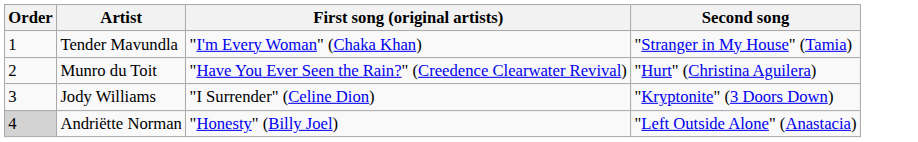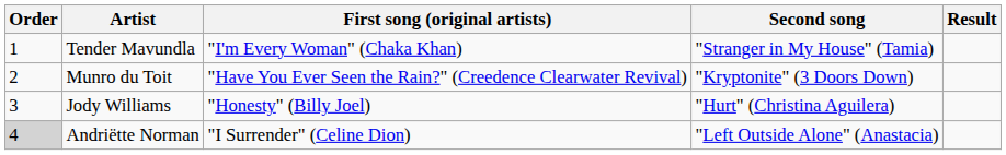 <table class=wikitable>
 <tr>
 <th>Order</th>
 <th>Artist</th>
 <th>First song (original artists)</th>
 <th>Second song</th>
+<th>Result</th>
 </tr>
 <tr>
 <td>1</td>
 <td>Tender Mavundla</td>
 <td>"<a href='#'>I'm Every Woman</a>" (<a href='#'>Chaka Khan</a>)</td>
 <td>"<a href='#'>Stranger in My House</a>" (<a href='#'>Tamia</a>)</td>
+<td></td>
 </tr>
 <tr>
 <td>2</td>
 <td>Munro du Toit</td>
 <td>"<a href='#'>Have You Ever Seen the Rain?</a>" (<a href='#'>Creedence Clearwater Revival</a>)</td>
-<td>"<a href='#'>Hurt</a>" (<a href='#'>Christina Aguilera</a>)</td>
+<td>"<a href='#'>Kryptonite</a>" (<a href='#'>3 Doors Down</a>)</td>
+<td></td>
 </tr>
 <tr>
 <td>3</td>
 <td>Jody Williams</td>
-<td>"I Surrender" (<a href='#'>Celine Dion</a>)</td>
-<td>"<a href='#'>Kryptonite</a>" (<a href='#'>3 Doors Down</a>)</td>
+<td>"<a href='#'>Honesty</a>" (<a href='#'>Billy Joel</a>)</td>
+<td>"<a href='#'>Hurt</a>" (<a href='#'>Christina Aguilera</a>)</td>
+<td></td>
 </tr>
 <tr>
 <td style="background: lightgrey;">4</td>
 <td>Andriëtte Norman</td>
-<td>"<a href='#'>Honesty</a>" (<a href='#'>Billy Joel</a>)</td>
+<td>"I Surrender" (<a href='#'>Celine Dion</a>)</td>
 <td>"<a href='#'>Left Outside Alone</a>" (<a href='#'>Anastacia</a>)</td>
+<td></td>
 </tr>
 </table>
